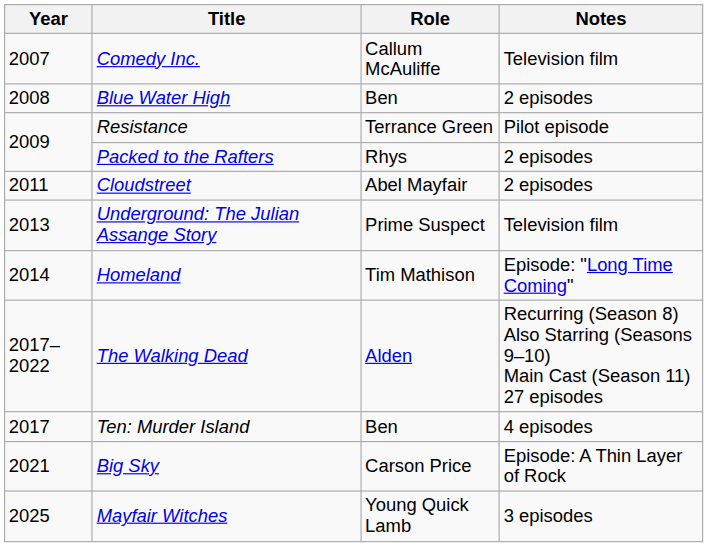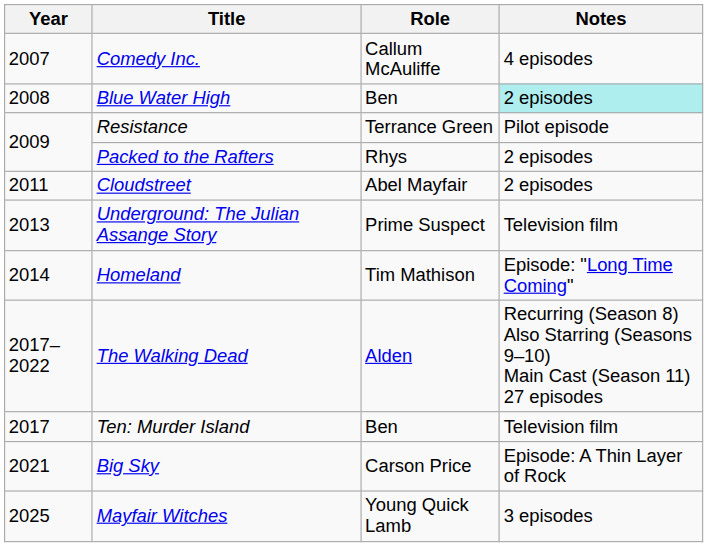 <table class="wikitable sortable">
 <tr>
 <th>Year</th>
 <th>Title</th>
 <th>Role</th>
 <th class="unsortable">Notes</th>
 </tr>
 <tr>
 <td>2007</td>
 <td><em><a href='#'>Comedy Inc.</a></em></td>
 <td>Callum McAuliffe</td>
-<td>Television film</td>
+<td>4 episodes</td>
 </tr>
 <tr>
 <td>2008</td>
 <td><em><a href='#'>Blue Water High</a></em></td>
 <td>Ben</td>
-<td>2 episodes</td>
+<td style="background: paleturquoise;">2 episodes</td>
 </tr>
 <tr>
 <td rowspan="2">2009</td>
 <td><em>Resistance</em></td>
 <td>Terrance Green</td>
 <td>Pilot episode</td>
 </tr>
 <tr>
 <td><em><a href='#'>Packed to the Rafters</a></em></td>
 <td>Rhys</td>
 <td>2 episodes</td>
 </tr>
 <tr>
 <td>2011</td>
 <td><em><a href='#'>Cloudstreet</a></em></td>
 <td>Abel Mayfair</td>
 <td>2 episodes</td>
 </tr>
 <tr>
 <td>2013</td>
 <td><em><a href='#'>Underground: The Julian Assange Story</a></em></td>
 <td>Prime Suspect</td>
 <td>Television film</td>
 </tr>
 <tr>
 <td>2014</td>
 <td><em><a href='#'>Homeland</a></em></td>
 <td>Tim Mathison</td>
 <td>Episode: "<a href='#'>Long Time Coming</a>"</td>
 </tr>
 <tr>
 <td>2017–2022</td>
 <td><em><a href='#'>The Walking Dead</a></em></td>
 <td><a href='#'>Alden</a></td>
 <td>Recurring (Season 8)<br>Also Starring (Seasons 9–10)<br>Main Cast (Season 11)<br>27 episodes</td>
 </tr>
 <tr>
 <td>2017</td>
 <td><em>Ten: Murder Island</em></td>
 <td>Ben</td>
-<td>4 episodes</td>
+<td>Television film</td>
 </tr>
 <tr>
 <td>2021</td>
 <td><em><a href='#'>Big Sky</a></em></td>
 <td>Carson Price</td>
 <td>Episode: A Thin Layer of Rock</td>
 </tr>
 <tr>
 <td>2025</td>
 <td><em><a href='#'>Mayfair Witches</a></em></td>
 <td>Young Quick Lamb</td>
 <td>3 episodes</td>
 </tr>
 </table>
